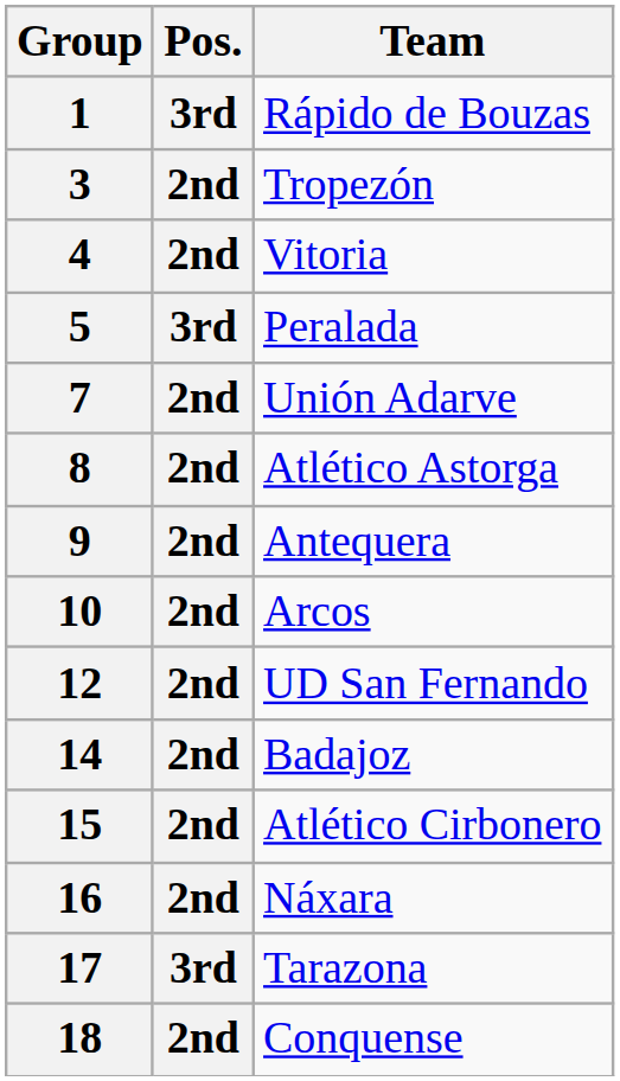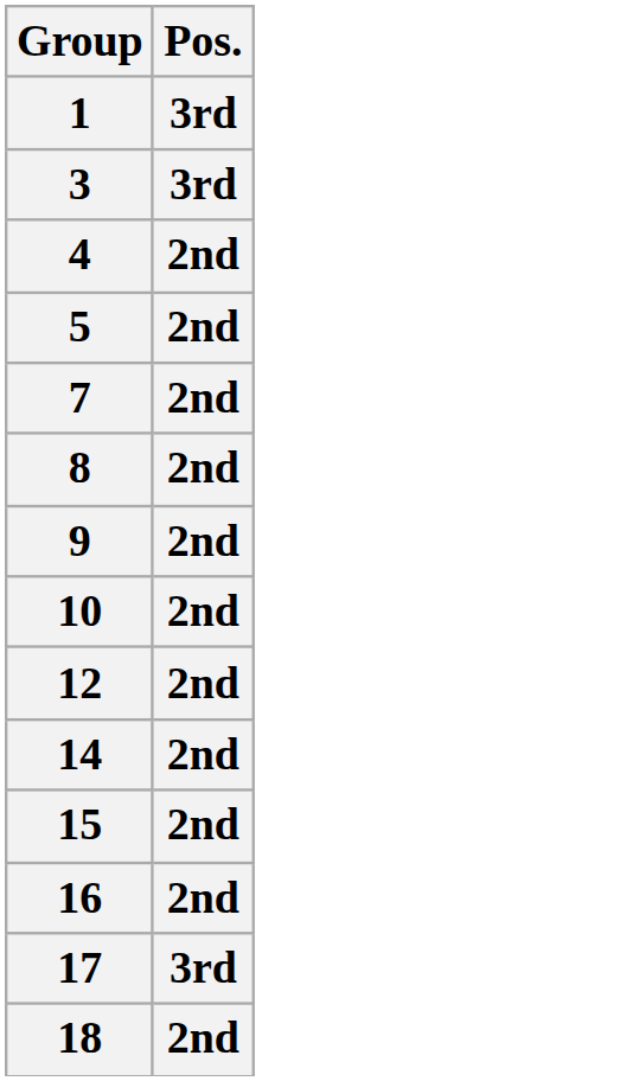 <table class="wikitable">
 <tr>
 <th>Group</th>
 <th>Pos.</th>
-<th>Team</th>
 </tr>
 <tr>
 <th>1</th>
 <th>3rd</th>
-<td><a href='#'>Rápido de Bouzas</a></td>
 </tr>
 <tr>
 <th>3</th>
-<th>2nd</th>
-<td><a href='#'>Tropezón</a></td>
+<th>3rd</th>
 </tr>
 <tr>
 <th>4</th>
 <th>2nd</th>
-<td><a href='#'>Vitoria</a></td>
 </tr>
 <tr>
 <th>5</th>
-<th>3rd</th>
-<td><a href='#'>Peralada</a></td>
+<th>2nd</th>
 </tr>
 <tr>
 <th>7</th>
 <th>2nd</th>
-<td><a href='#'>Unión Adarve</a></td>
 </tr>
 <tr>
 <th>8</th>
 <th>2nd</th>
-<td><a href='#'>Atlético Astorga</a></td>
 </tr>
 <tr>
 <th>9</th>
 <th>2nd</th>
-<td><a href='#'>Antequera</a></td>
 </tr>
 <tr>
 <th>10</th>
 <th>2nd</th>
-<td><a href='#'>Arcos</a></td>
 </tr>
 <tr>
 <th>12</th>
 <th>2nd</th>
-<td><a href='#'>UD San Fernando</a></td>
 </tr>
 <tr>
 <th>14</th>
 <th>2nd</th>
-<td><a href='#'>Badajoz</a></td>
 </tr>
 <tr>
 <th>15</th>
 <th>2nd</th>
-<td><a href='#'>Atlético Cirbonero</a></td>
 </tr>
 <tr>
 <th>16</th>
 <th>2nd</th>
-<td><a href='#'>Náxara</a></td>
 </tr>
 <tr>
 <th>17</th>
 <th>3rd</th>
-<td><a href='#'>Tarazona</a></td>
 </tr>
 <tr>
 <th>18</th>
 <th>2nd</th>
-<td><a href='#'>Conquense</a></td>
 </tr>
 </table>
